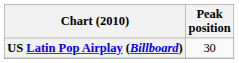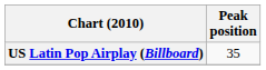 <table class="wikitable sortable plainrowheaders" style="text-align:center">
 <tr>
 <th scope="col">Chart (2010)</th>
 <th scope="col">Peak<br>position</th>
 </tr>
 <tr>
 <th scope="row">US <a href='#'>Latin Pop Airplay</a> (<em><a href='#'>Billboard</a></em>)</th>
-<td align="center">30</td>
+<td align="center">35</td>
 </tr>
 <tr>
 </tr>
 </table>
